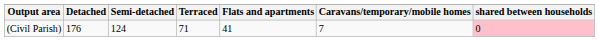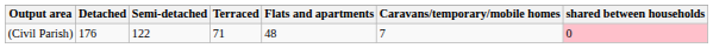 <table class="wikitable">
 <tr>
 </tr>
 <tr>
 <th>Output area</th>
 <th>Detached</th>
 <th>Semi-detached</th>
 <th>Terraced</th>
 <th>Flats and apartments</th>
 <th>Caravans/temporary/mobile homes</th>
 <th>shared between households</th>
 </tr>
 <tr>
 <td>(Civil Parish)</td>
 <td>176</td>
-<td>124</td>
+<td>122</td>
 <td>71</td>
-<td>41</td>
+<td>48</td>
 <td>7</td>
 <td style="background: pink;">0</td>
 </tr>
 </table>
